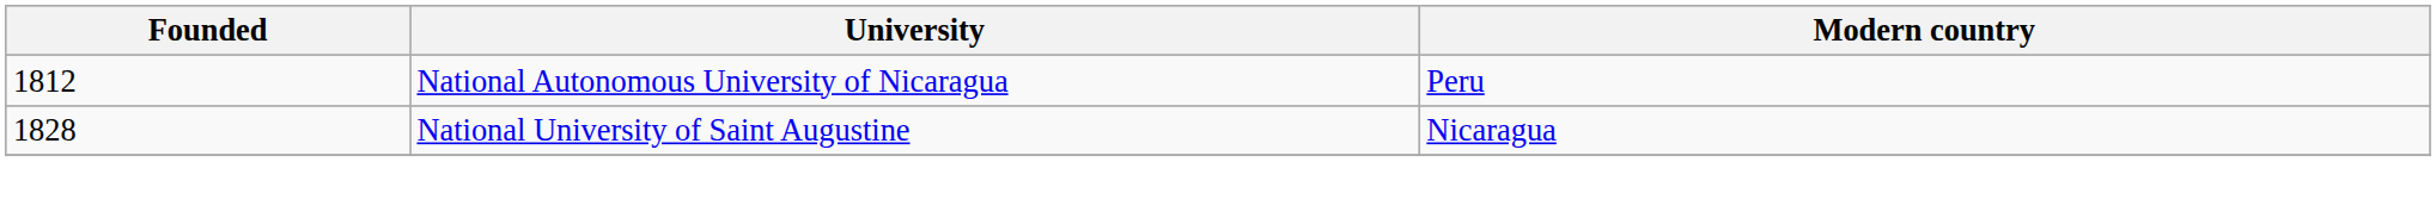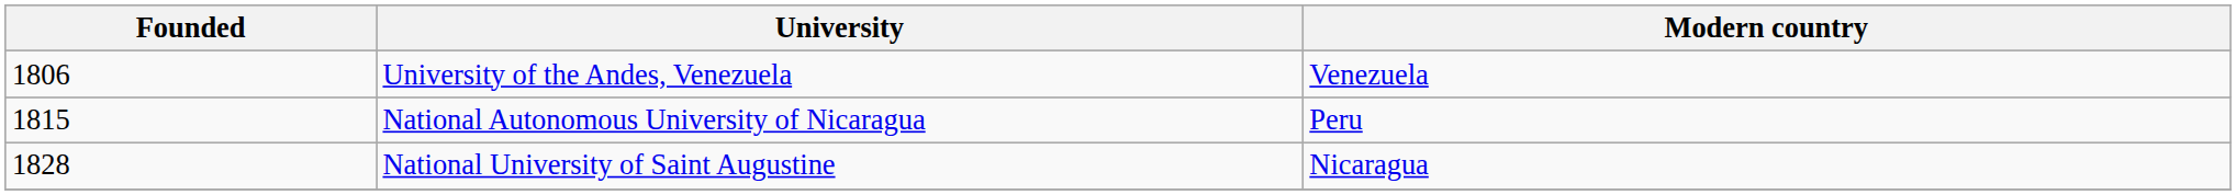 <table class="wikitable sortable">
 <tr>
 <th width="10%">Founded</th>
 <th width="25%">University</th>
 <th width="25%">Modern country</th>
 </tr>
 <tr>
-<td>1812</td>
+<td>1806</td>
+<td><a href='#'>University of the Andes, Venezuela</a></td>
+<td><a href='#'>Venezuela</a></td>
+</tr>
+<tr>
+<td>1815</td>
 <td><a href='#'>National Autonomous University of Nicaragua</a></td>
 <td><a href='#'>Peru</a></td>
 </tr>
 <tr>
 <td>1828</td>
 <td><a href='#'>National University of Saint Augustine</a></td>
 <td><a href='#'>Nicaragua</a></td>
 </tr>
 <tr>
 </tr>
 </table>
